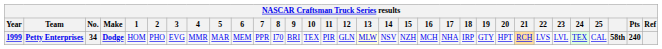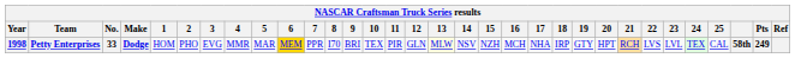 <table class="wikitable" style="text-align:center; font-size:75%">
 <tr>
 <th colspan=46><a href='#'>NASCAR Craftsman Truck Series</a> results</th>
 </tr>
 <tr>
 <th>Year</th>
 <th>Team</th>
 <th>No.</th>
 <th>Make</th>
 <th>1</th>
 <th>2</th>
 <th>3</th>
 <th>4</th>
 <th>5</th>
 <th>6</th>
 <th>7</th>
 <th>8</th>
 <th>9</th>
 <th>10</th>
 <th>11</th>
 <th>12</th>
 <th>13</th>
 <th>14</th>
 <th>15</th>
 <th>16</th>
 <th>17</th>
 <th>18</th>
 <th>19</th>
 <th>20</th>
 <th>21</th>
 <th>22</th>
 <th>23</th>
 <th>24</th>
 <th>25</th>
 <th></th>
 <th>Pts</th>
 <th>Ref</th>
 </tr>
 <tr>
-<th><a href='#'>1999</a></th>
+<th><a href='#'>1998</a></th>
 <th><a href='#'>Petty Enterprises</a></th>
-<th>34</th>
+<th>33</th>
 <th><a href='#'>Dodge</a></th>
 <td><a href='#'>HOM</a></td>
 <td><a href='#'>PHO</a></td>
 <td><a href='#'>EVG</a></td>
 <td><a href='#'>MMR</a></td>
 <td><a href='#'>MAR</a></td>
-<td><a href='#'>MEM</a></td>
+<td style="background: gold;"><a href='#'>MEM</a></td>
 <td><a href='#'>PPR</a></td>
 <td><a href='#'>I70</a></td>
 <td><a href='#'>BRI</a></td>
 <td><a href='#'>TEX</a></td>
 <td><a href='#'>PIR</a></td>
 <td><a href='#'>GLN</a></td>
 <td style="background: lightyellow;"><a href='#'>MLW</a></td>
 <td><a href='#'>NSV</a></td>
 <td><a href='#'>NZH</a></td>
 <td><a href='#'>MCH</a></td>
 <td><a href='#'>NHA</a></td>
 <td><a href='#'>IRP</a></td>
 <td><a href='#'>GTY</a></td>
 <td><a href='#'>HPT</a></td>
 <td style="background:#FFDF9F;"><a href='#'>RCH</a><br></td>
 <td><a href='#'>LVS</a></td>
 <td><a href='#'>LVL</a></td>
 <td style="background:#DFFFDF;"><a href='#'>TEX</a><br></td>
 <td><a href='#'>CAL</a></td>
 <th>58th</th>
-<th>240</th>
+<th>249</th>
 <th></th>
 </tr>
 </table>
